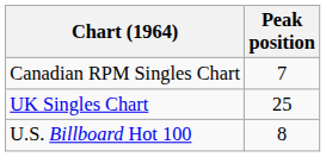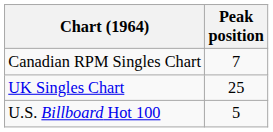 <table class="wikitable">
 <tr>
 <th>Chart (1964)</th>
 <th>Peak<br>position</th>
 </tr>
 <tr>
 <td align="left">Canadian RPM Singles Chart</td>
 <td style="text-align:center;">7</td>
 </tr>
 <tr>
 <td align="left"><a href='#'>UK Singles Chart</a></td>
 <td style="text-align:center;">25</td>
 </tr>
 <tr>
 <td align="left">U.S. <a href='#'><em>Billboard</em> Hot 100</a></td>
-<td style="text-align:center;">8</td>
+<td style="text-align:center;">5</td>
 </tr>
 </table>
